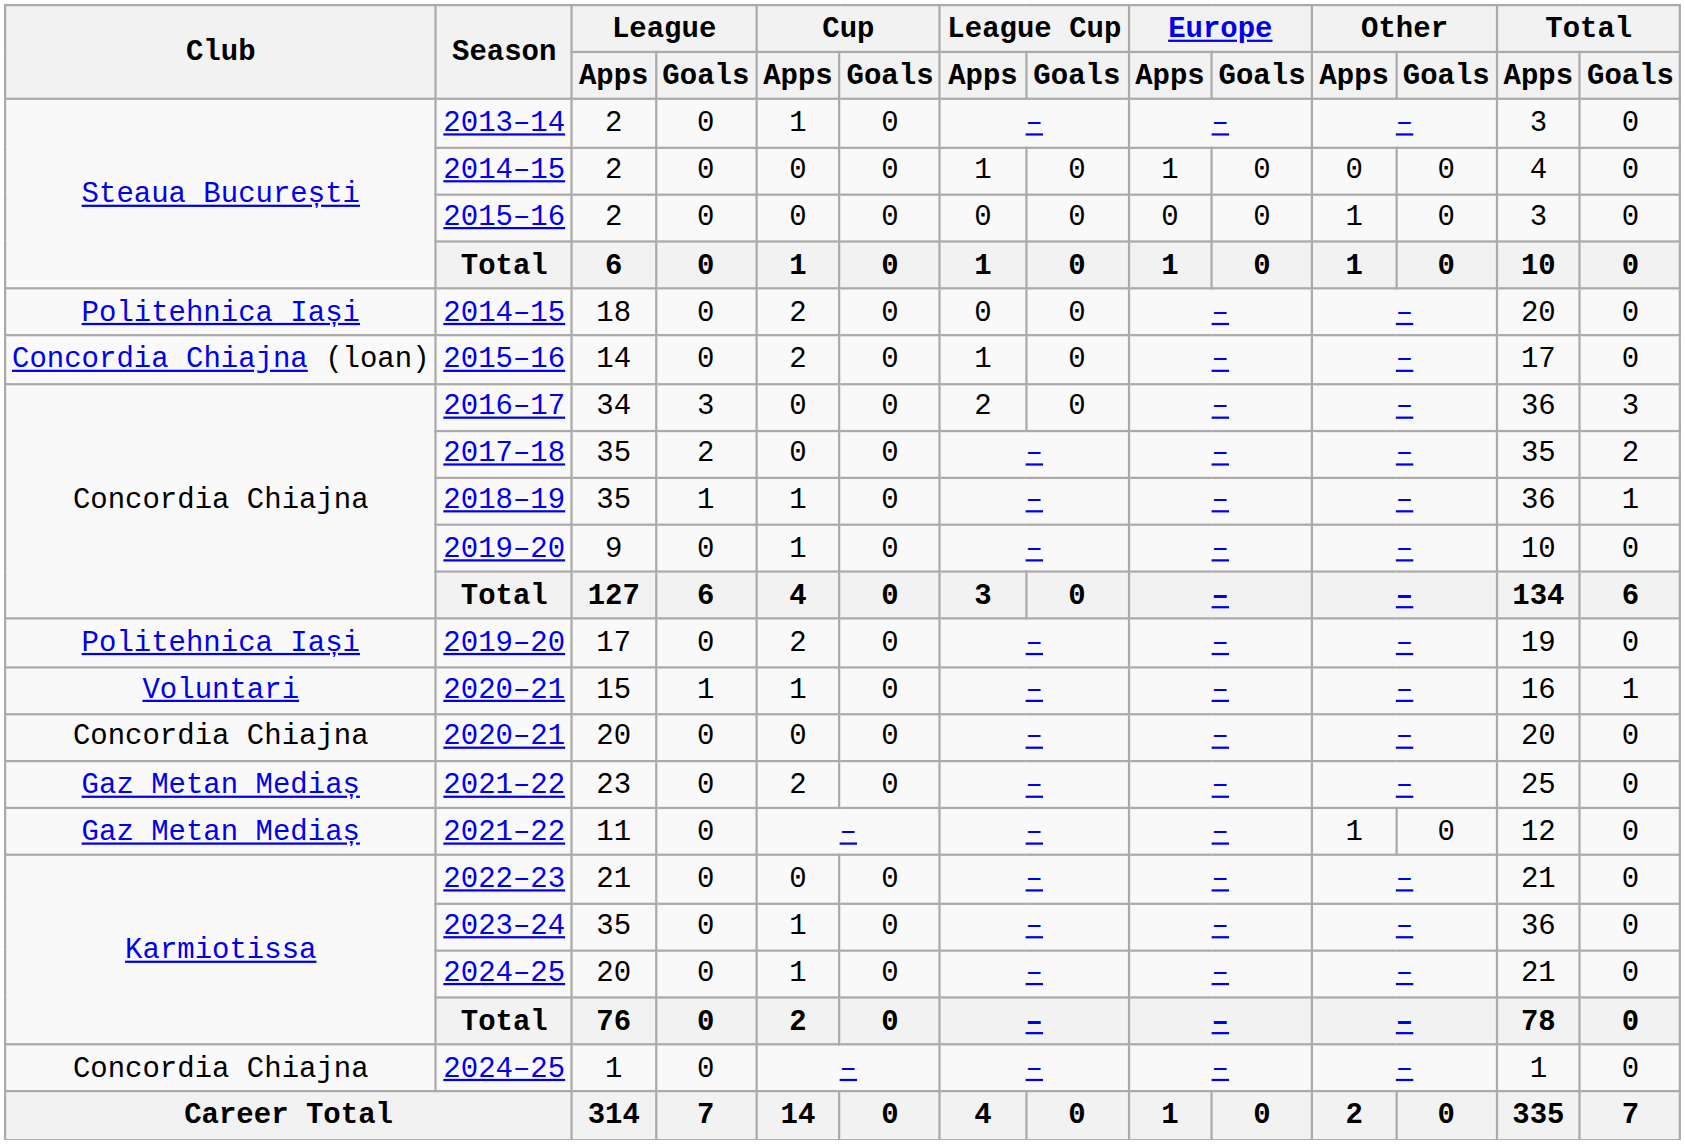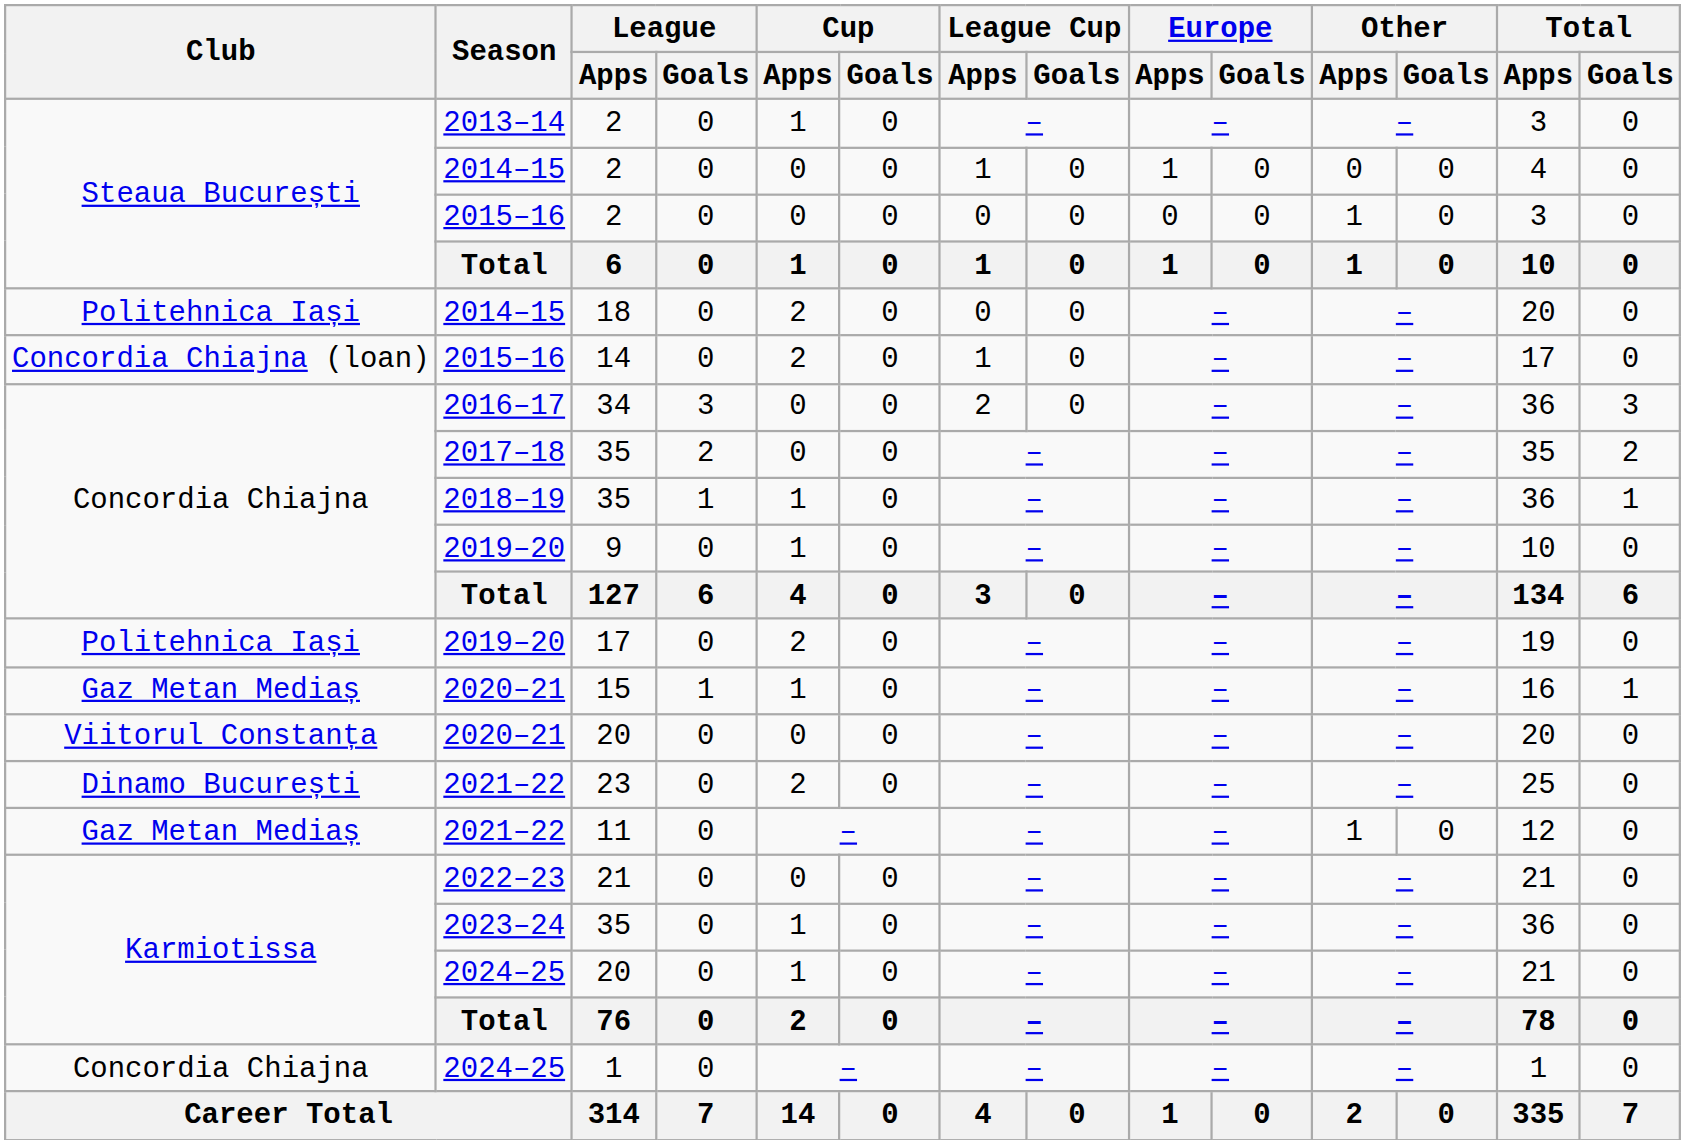 <table class="wikitable" style="text-align: center;">
 <tr>
 <th rowspan="2"><strong>Club</strong></th>
 <th rowspan="2"><strong>Season</strong></th>
 <th colspan="2"><strong>League</strong></th>
 <th colspan="2"><strong>Cup</strong></th>
 <th colspan="2"><strong>League Cup</strong></th>
 <th colspan="2"><a href='#'>Europe</a></th>
 <th colspan="2"><strong>Other</strong></th>
 <th colspan="2"><strong>Total</strong></th>
 </tr>
 <tr>
 <th>Apps</th>
 <th>Goals</th>
 <th>Apps</th>
 <th>Goals</th>
 <th>Apps</th>
 <th>Goals</th>
 <th>Apps</th>
 <th>Goals</th>
 <th>Apps</th>
 <th>Goals</th>
 <th>Apps</th>
 <th>Goals</th>
 </tr>
 <tr>
 <td rowspan="4"><a href='#'>Steaua București</a></td>
 <td><a href='#'>2013–14</a></td>
 <td>2</td>
 <td>0</td>
 <td>1</td>
 <td>0</td>
 <td rowspan=1 colspan="2"><a href='#'>–</a></td>
 <td colspan="2" rowspan="1"><a href='#'>–</a></td>
 <td colspan="2" rowspan="1"><a href='#'>–</a></td>
 <td>3</td>
 <td>0</td>
 </tr>
 <tr>
 <td><a href='#'>2014–15</a></td>
 <td>2</td>
 <td>0</td>
 <td>0</td>
 <td>0</td>
 <td>1</td>
 <td>0</td>
 <td>1</td>
 <td>0</td>
 <td>0</td>
 <td>0</td>
 <td>4</td>
 <td>0</td>
 </tr>
 <tr>
 <td><a href='#'>2015–16</a></td>
 <td>2</td>
 <td>0</td>
 <td>0</td>
 <td>0</td>
 <td>0</td>
 <td>0</td>
 <td>0</td>
 <td>0</td>
 <td>1</td>
 <td>0</td>
 <td>3</td>
 <td>0</td>
 </tr>
 <tr>
 <th colspan=1>Total</th>
 <th>6</th>
 <th>0</th>
 <th>1</th>
 <th>0</th>
 <th>1</th>
 <th>0</th>
 <th>1</th>
 <th>0</th>
 <th>1</th>
 <th>0</th>
 <th>10</th>
 <th>0</th>
 </tr>
 <tr>
 <td><a href='#'>Politehnica Iași</a></td>
 <td><a href='#'>2014–15</a></td>
 <td>18</td>
 <td>0</td>
 <td>2</td>
 <td>0</td>
 <td>0</td>
 <td>0</td>
 <td rowspan=1 colspan="2"><a href='#'>–</a></td>
 <td colspan="2" rowspan="1"><a href='#'>–</a></td>
 <td>20</td>
 <td>0</td>
 </tr>
 <tr>
 <td rowspan="1"><a href='#'>Concordia Chiajna</a> (loan)</td>
 <td><a href='#'>2015–16</a></td>
 <td>14</td>
 <td>0</td>
 <td>2</td>
 <td>0</td>
 <td>1</td>
 <td>0</td>
 <td rowspan=1 colspan="2"><a href='#'>–</a></td>
 <td colspan="2" rowspan="1"><a href='#'>–</a></td>
 <td>17</td>
 <td>0</td>
 </tr>
 <tr>
 <td rowspan="5">Concordia Chiajna</td>
 <td><a href='#'>2016–17</a></td>
 <td>34</td>
 <td>3</td>
 <td>0</td>
 <td>0</td>
 <td>2</td>
 <td>0</td>
 <td colspan="2"><a href='#'>–</a></td>
 <td colspan="2"><a href='#'>–</a></td>
 <td>36</td>
 <td>3</td>
 </tr>
 <tr>
 <td><a href='#'>2017–18</a></td>
 <td>35</td>
 <td>2</td>
 <td>0</td>
 <td>0</td>
 <td colspan="2"><a href='#'>–</a></td>
 <td colspan="2"><a href='#'>–</a></td>
 <td colspan="2"><a href='#'>–</a></td>
 <td>35</td>
 <td>2</td>
 </tr>
 <tr>
 <td><a href='#'>2018–19</a></td>
 <td>35</td>
 <td>1</td>
 <td>1</td>
 <td>0</td>
 <td colspan="2"><a href='#'>–</a></td>
 <td colspan="2"><a href='#'>–</a></td>
 <td colspan="2"><a href='#'>–</a></td>
 <td>36</td>
 <td>1</td>
 </tr>
 <tr>
 <td><a href='#'>2019–20</a></td>
 <td>9</td>
 <td>0</td>
 <td>1</td>
 <td>0</td>
 <td colspan="2"><a href='#'>–</a></td>
 <td colspan="2"><a href='#'>–</a></td>
 <td colspan="2"><a href='#'>–</a></td>
 <td>10</td>
 <td>0</td>
 </tr>
 <tr>
 <th colspan="1">Total</th>
 <th>127</th>
 <th>6</th>
 <th>4</th>
 <th>0</th>
 <th>3</th>
 <th>0</th>
 <th colspan="2"><a href='#'>–</a></th>
 <th colspan="2"><a href='#'>–</a></th>
 <th>134</th>
 <th>6</th>
 </tr>
 <tr>
 <td><a href='#'>Politehnica Iași</a></td>
 <td><a href='#'>2019–20</a></td>
 <td>17</td>
 <td>0</td>
 <td>2</td>
 <td>0</td>
 <td colspan="2"><a href='#'>–</a></td>
 <td colspan="2"><a href='#'>–</a></td>
 <td colspan="2"><a href='#'>–</a></td>
 <td>19</td>
 <td>0</td>
 </tr>
 <tr>
-<td><a href='#'>Voluntari</a></td>
+<td><a href='#'>Gaz Metan Mediaș</a></td>
 <td><a href='#'>2020–21</a></td>
 <td>15</td>
 <td>1</td>
 <td>1</td>
 <td>0</td>
 <td colspan="2"><a href='#'>–</a></td>
 <td colspan="2"><a href='#'>–</a></td>
 <td colspan="2"><a href='#'>–</a></td>
 <td>16</td>
 <td>1</td>
 </tr>
 <tr>
-<td>Concordia Chiajna</td>
+<td><a href='#'>Viitorul Constanța</a></td>
 <td><a href='#'>2020–21</a></td>
 <td>20</td>
 <td>0</td>
 <td>0</td>
 <td>0</td>
 <td colspan="2"><a href='#'>–</a></td>
 <td colspan="2"><a href='#'>–</a></td>
 <td colspan="2"><a href='#'>–</a></td>
 <td>20</td>
 <td>0</td>
 </tr>
 <tr>
-<td><a href='#'>Gaz Metan Mediaș</a></td>
+<td><a href='#'>Dinamo București</a></td>
 <td><a href='#'>2021–22</a></td>
 <td>23</td>
 <td>0</td>
 <td>2</td>
 <td>0</td>
 <td colspan="2"><a href='#'>–</a></td>
 <td colspan="2"><a href='#'>–</a></td>
 <td colspan="2"><a href='#'>–</a></td>
 <td>25</td>
 <td>0</td>
 </tr>
 <tr>
 <td><a href='#'>Gaz Metan Mediaș</a></td>
 <td><a href='#'>2021–22</a></td>
 <td>11</td>
 <td>0</td>
 <td colspan="2"><a href='#'>–</a></td>
 <td colspan="2"><a href='#'>–</a></td>
 <td colspan="2"><a href='#'>–</a></td>
 <td>1</td>
 <td>0</td>
 <td>12</td>
 <td>0</td>
 </tr>
 <tr>
 <td rowspan="4"><a href='#'>Karmiotissa</a></td>
 <td><a href='#'>2022–23</a></td>
 <td>21</td>
 <td>0</td>
 <td>0</td>
 <td>0</td>
 <td colspan="2"><a href='#'>–</a></td>
 <td colspan="2"><a href='#'>–</a></td>
 <td colspan="2"><a href='#'>–</a></td>
 <td>21</td>
 <td>0</td>
 </tr>
 <tr>
 <td><a href='#'>2023–24</a></td>
 <td>35</td>
 <td>0</td>
 <td>1</td>
 <td>0</td>
 <td colspan="2"><a href='#'>–</a></td>
 <td colspan="2"><a href='#'>–</a></td>
 <td colspan="2"><a href='#'>–</a></td>
 <td>36</td>
 <td>0</td>
 </tr>
 <tr>
 <td><a href='#'>2024–25</a></td>
 <td>20</td>
 <td>0</td>
 <td>1</td>
 <td>0</td>
 <td colspan="2"><a href='#'>–</a></td>
 <td colspan="2"><a href='#'>–</a></td>
 <td colspan="2"><a href='#'>–</a></td>
 <td>21</td>
 <td>0</td>
 </tr>
 <tr>
 <th colspan=1>Total</th>
 <th>76</th>
 <th>0</th>
 <th>2</th>
 <th>0</th>
 <th colspan="2"><a href='#'>–</a></th>
 <th colspan="2"><a href='#'>–</a></th>
 <th colspan="2"><a href='#'>–</a></th>
 <th>78</th>
 <th>0</th>
 </tr>
 <tr>
 <td>Concordia Chiajna</td>
 <td><a href='#'>2024–25</a></td>
 <td>1</td>
 <td>0</td>
 <td colspan="2"><a href='#'>–</a></td>
 <td colspan="2"><a href='#'>–</a></td>
 <td colspan="2"><a href='#'>–</a></td>
 <td colspan="2"><a href='#'>–</a></td>
 <td>1</td>
 <td>0</td>
 </tr>
 <tr>
 <th colspan="2"><strong>Career Total</strong></th>
 <th>314</th>
 <th>7</th>
 <th>14</th>
 <th>0</th>
 <th>4</th>
 <th>0</th>
 <th>1</th>
 <th>0</th>
 <th>2</th>
 <th>0</th>
 <th>335</th>
 <th>7</th>
 </tr>
 </table>
